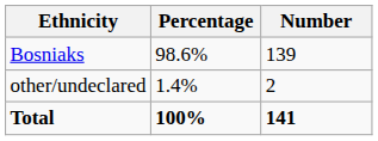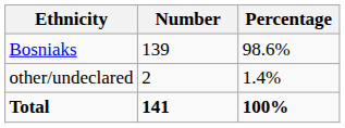 <table class="wikitable">
 <tr>
 <th width="100px">Ethnicity</th>
+<th width="80px">Number</th>
 <th width="80px">Percentage</th>
-<th width="80px">Number</th>
 </tr>
 <tr>
 <td><a href='#'>Bosniaks</a></td>
+<td>139</td>
 <td>98.6%</td>
-<td>139</td>
 </tr>
 <tr>
 <td>other/undeclared</td>
+<td>2</td>
 <td>1.4%</td>
-<td>2</td>
 </tr>
 <tr>
 <td><strong>Total</strong></td>
+<td><strong>141</strong></td>
 <td><strong>100%</strong></td>
-<td><strong>141</strong></td>
 </tr>
 </table>
